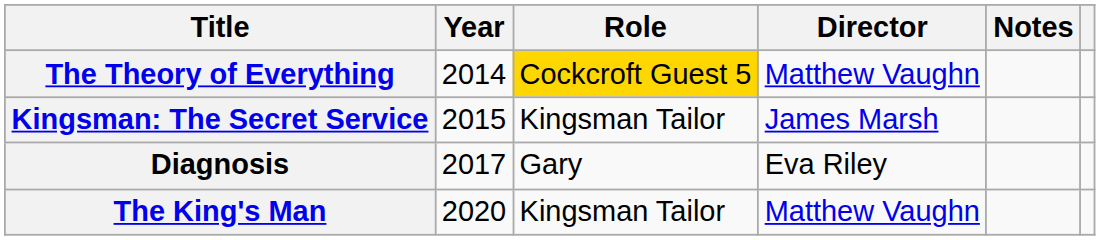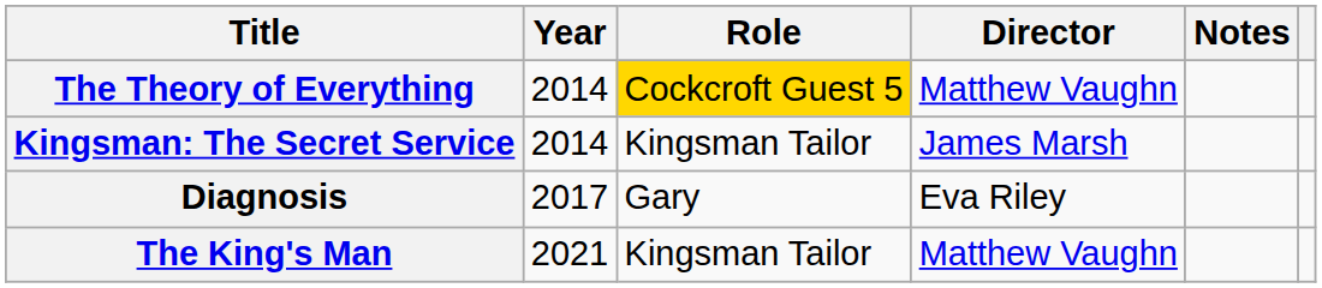 <table class="wikitable plainrowheaders sortable" style="margin-right: 0;">
 <tr>
 <th scope="col">Title</th>
 <th scope="col">Year</th>
 <th scope="col">Role</th>
 <th scope="col">Director</th>
 <th scope="col" class="unsortable">Notes</th>
 <th scope="col" class="unsortable"></th>
 </tr>
 <tr>
 <th><a href='#'>The Theory of Everything</a></th>
 <td style="text-align:center;">2014</td>
 <td style="background: gold;">Cockcroft Guest 5</td>
 <td><a href='#'>Matthew Vaughn</a></td>
 <td></td>
 <td></td>
 </tr>
 <tr>
 <th><a href='#'>Kingsman: The Secret Service</a></th>
-<td style="text-align:center;">2015</td>
+<td style="text-align:center;">2014</td>
 <td>Kingsman Tailor</td>
 <td><a href='#'>James Marsh</a></td>
 <td></td>
 <td></td>
 </tr>
 <tr>
 <th>Diagnosis</th>
 <td style="text-align:center;">2017</td>
 <td>Gary</td>
 <td>Eva Riley</td>
 <td></td>
 <td></td>
 </tr>
 <tr>
 <th><a href='#'>The King's Man</a></th>
-<td style="text-align:center;">2020</td>
+<td style="text-align:center;">2021</td>
 <td>Kingsman Tailor</td>
 <td><a href='#'>Matthew Vaughn</a></td>
 <td></td>
 <td></td>
 </tr>
 </table>
